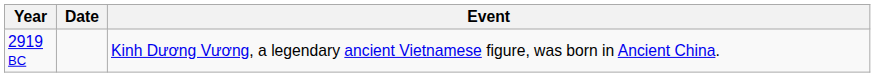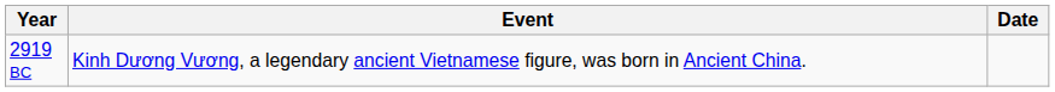 <table class="wikitable" width="100%">
 <tr>
 <th style="width:6%">Year</th>
+<th>Event</th>
 <th>Date</th>
-<th>Event</th>
 </tr>
 <tr>
 <td><a href='#'>2919 <small>BC</small></a></td>
+<td><a href='#'>Kinh Dương Vương</a>, a legendary <a href='#'>ancient Vietnamese</a> figure, was born in <a href='#'>Ancient China</a>.</td>
 <td></td>
-<td><a href='#'>Kinh Dương Vương</a>, a legendary <a href='#'>ancient Vietnamese</a> figure, was born in <a href='#'>Ancient China</a>.</td>
 </tr>
 </table>
